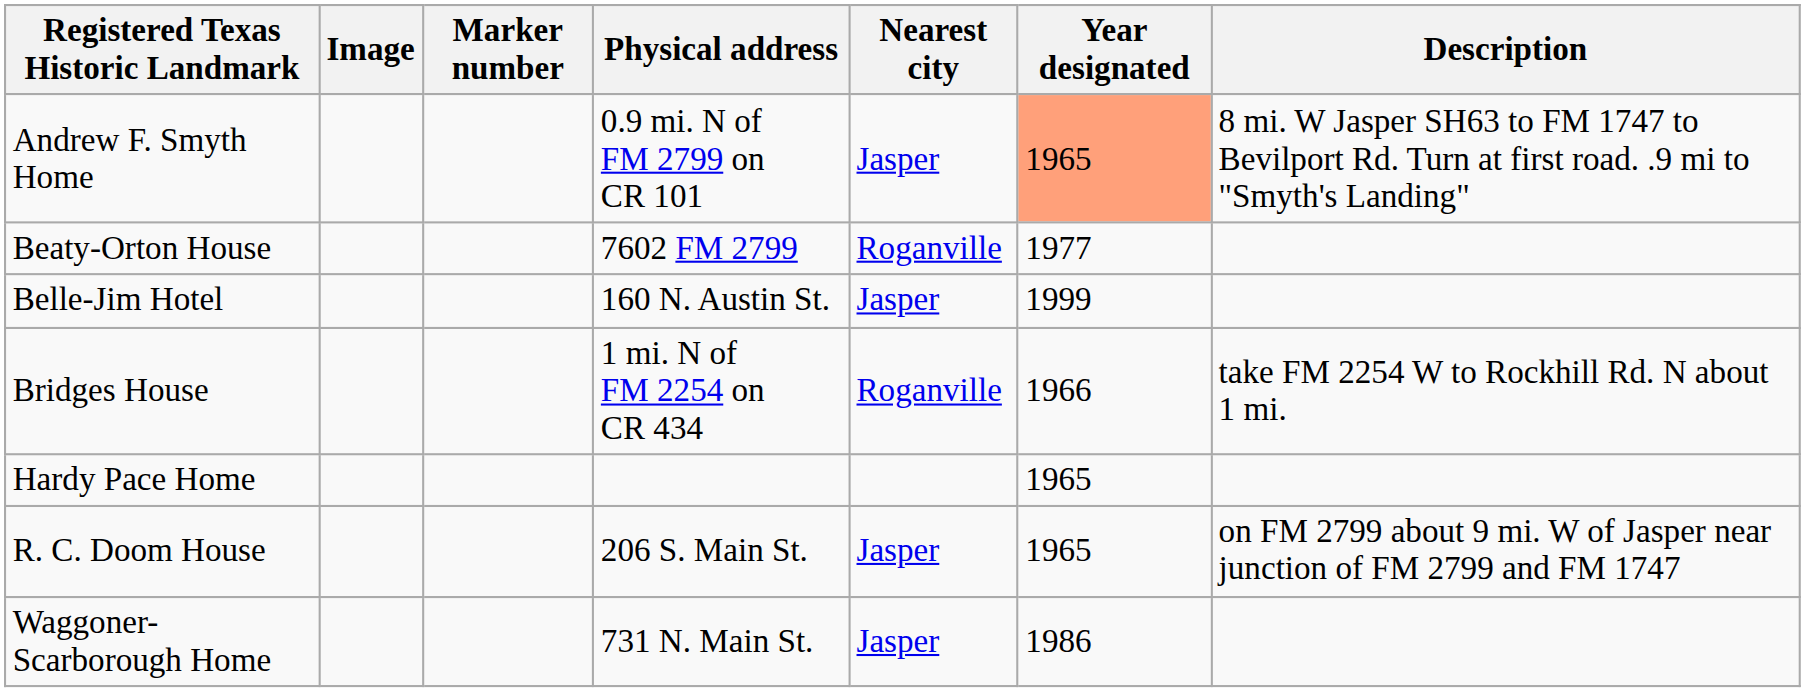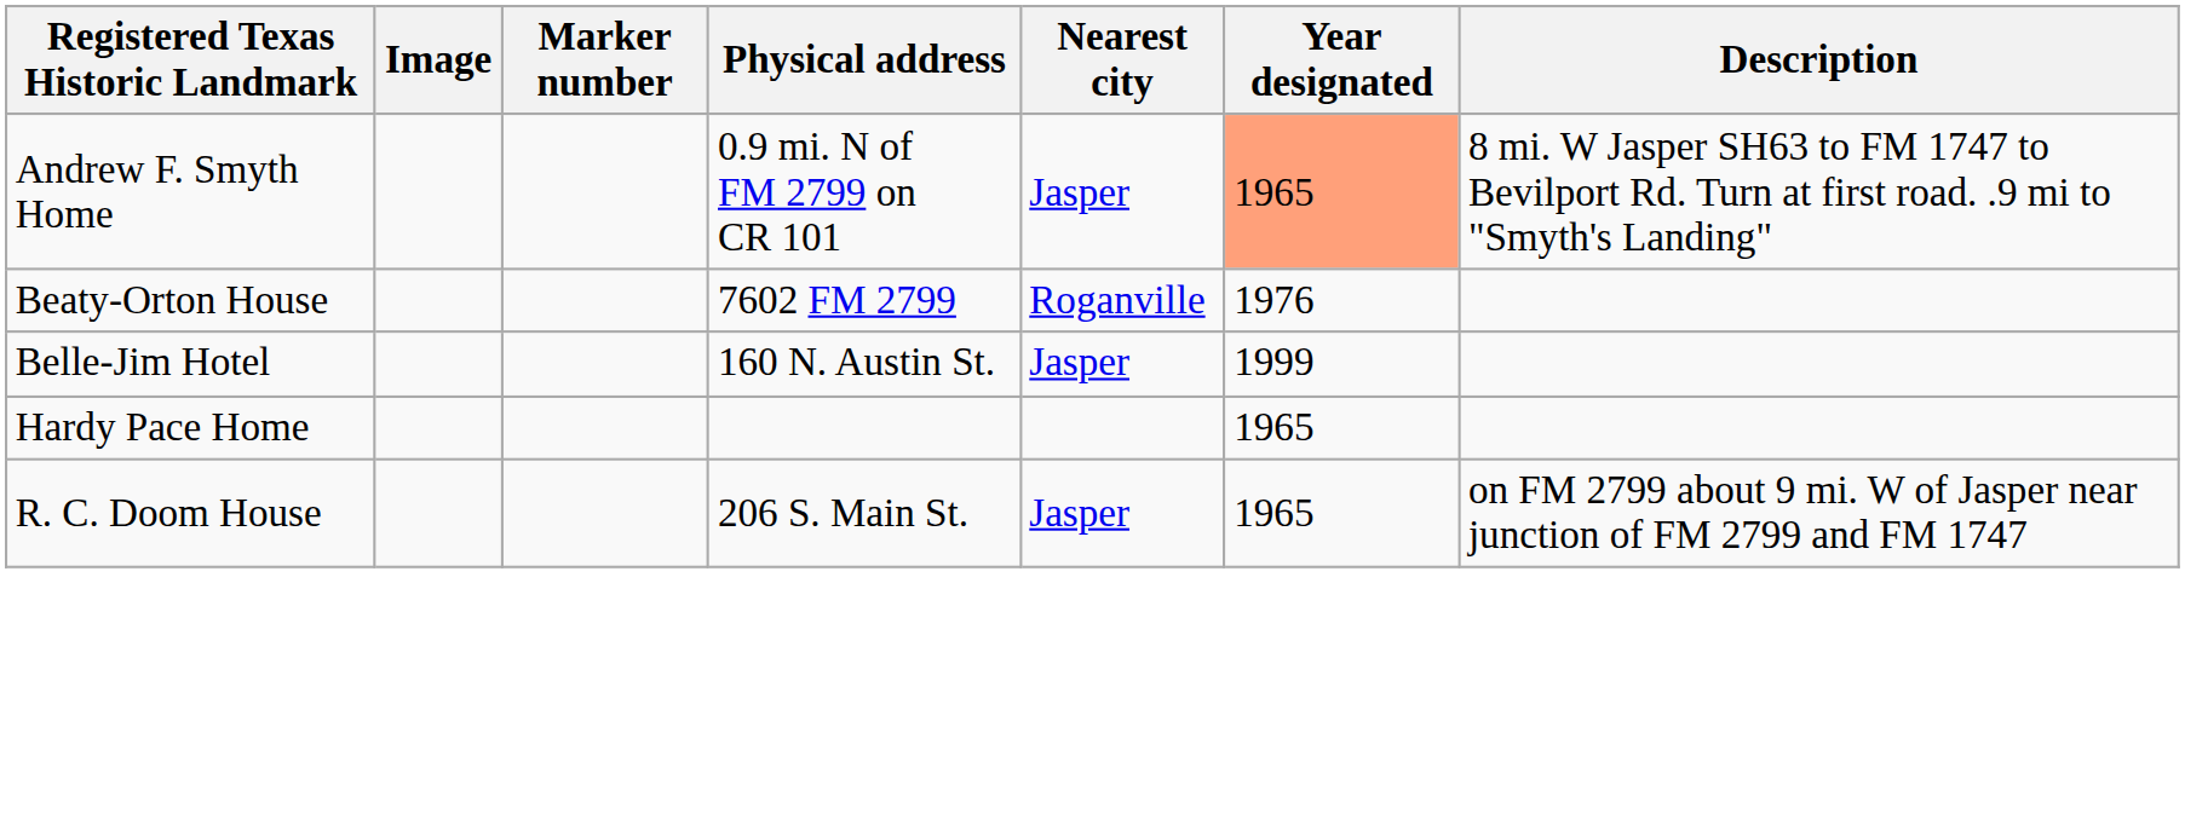 <table class="wikitable sortable">
 <tr>
 <th>Registered Texas Historic Landmark</th>
 <th>Image</th>
 <th>Marker number</th>
 <th>Physical address</th>
 <th>Nearest city</th>
 <th>Year designated</th>
 <th>Description</th>
 </tr>
 <tr>
 <td>Andrew F. Smyth Home</td>
 <td></td>
 <td></td>
 <td>0.9 mi. N of <a href='#'>FM 2799</a> on CR 101<br></td>
 <td><a href='#'>Jasper</a></td>
 <td style="background: lightsalmon;">1965</td>
 <td>8 mi. W Jasper SH63 to FM 1747 to Bevilport Rd. Turn at first road. .9 mi to "Smyth's Landing"</td>
 </tr>
 <tr>
 <td>Beaty-Orton House</td>
 <td></td>
 <td></td>
 <td>7602 <a href='#'>FM 2799</a><br></td>
 <td><a href='#'>Roganville</a></td>
-<td>1977</td>
+<td>1976</td>
 <td></td>
 </tr>
 <tr>
 <td>Belle-Jim Hotel</td>
 <td></td>
 <td></td>
 <td>160 N. Austin St.<br></td>
 <td><a href='#'>Jasper</a></td>
 <td>1999</td>
 <td></td>
-</tr>
-<tr>
-<td>Bridges House</td>
-<td></td>
-<td></td>
-<td>1 mi. N of <a href='#'>FM 2254</a> on CR 434<br></td>
-<td><a href='#'>Roganville</a></td>
-<td>1966</td>
-<td>take FM 2254 W to Rockhill Rd. N about 1 mi.</td>
 </tr>
 <tr>
 <td>Hardy Pace Home</td>
 <td></td>
 <td></td>
 <td></td>
 <td></td>
 <td>1965</td>
 <td></td>
 </tr>
 <tr>
 <td>R. C. Doom House</td>
 <td></td>
 <td></td>
 <td>206 S. Main St.<br></td>
 <td><a href='#'>Jasper</a></td>
 <td>1965</td>
 <td>on FM 2799 about 9 mi. W of Jasper near junction of FM 2799 and FM 1747</td>
 </tr>
-<tr>
-<td>Waggoner-Scarborough Home</td>
-<td></td>
-<td></td>
-<td>731 N. Main St.<br></td>
-<td><a href='#'>Jasper</a></td>
-<td>1986</td>
-<td></td>
-</tr>
 </table>
